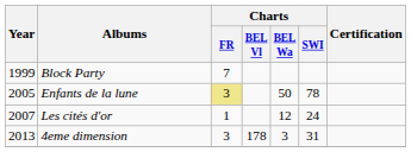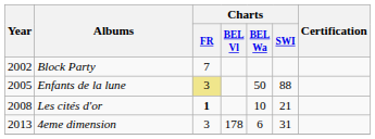 <table class="wikitable">
 <tr>
 <th align="center" rowspan="2" width="10">Year</th>
 <th align="center" rowspan="2" width="200">Albums</th>
 <th align="center" colspan="4">Charts</th>
 <th align="center" rowspan="2" width="40">Certification</th>
 </tr>
 <tr>
 <th width="30"><small><a href='#'>FR</a><br></small></th>
 <th width="20"><small><a href='#'>BEL <br>Vl</a></small><br></th>
 <th width="20"><small><a href='#'>BEL <br>Wa</a></small><br></th>
 <th width="20"><small><a href='#'>SWI</a></small><br></th>
 </tr>
 <tr>
-<td align="center" rowspan="1">1999</td>
+<td align="center" rowspan="1">2002</td>
 <td><em>Block Party</em></td>
 <td align="center">7</td>
 <td align="center"></td>
 <td align="center"></td>
 <td align="center"></td>
 <td></td>
 </tr>
 <tr>
 <td align="center" rowspan="1">2005</td>
 <td><em>Enfants de la lune</em></td>
 <td align="center" style="background: khaki;">3</td>
 <td align="center"></td>
 <td align="center">50</td>
-<td align="center">78</td>
+<td align="center">88</td>
 <td></td>
 </tr>
 <tr>
-<td align="center" rowspan="1">2007</td>
+<td align="center" rowspan="1">2008</td>
 <td><em>Les cités d'or</em></td>
-<td align="center">1</td>
+<td align="center"><strong>1</strong></td>
 <td align="center"></td>
-<td align="center">12</td>
-<td align="center">24</td>
+<td align="center">10</td>
+<td align="center">21</td>
 <td></td>
 </tr>
 <tr>
 <td align="center" rowspan="1">2013</td>
 <td><em>4eme dimension</em></td>
 <td align="center">3</td>
 <td align="center">178</td>
-<td align="center">3</td>
+<td align="center">6</td>
 <td align="center">31</td>
 <td></td>
 </tr>
 <tr>
 </tr>
 </table>
